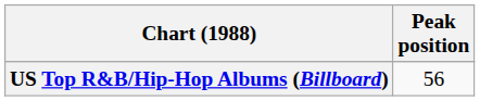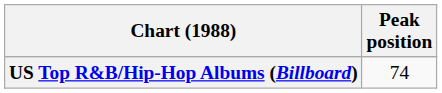 <table class="wikitable sortable plainrowheaders">
 <tr>
 <th>Chart (1988)</th>
 <th>Peak<br>position</th>
 </tr>
 <tr>
 </tr>
 <tr>
 </tr>
 <tr>
 </tr>
 <tr>
 </tr>
 <tr>
 </tr>
 <tr>
 </tr>
 <tr>
 </tr>
 <tr>
 </tr>
 <tr>
 <th scope="row">US <a href='#'>Top R&B/Hip-Hop Albums</a> (<em><a href='#'>Billboard</a></em>)</th>
-<td style="text-align:center">56</td>
+<td style="text-align:center">74</td>
 </tr>
 </table>
